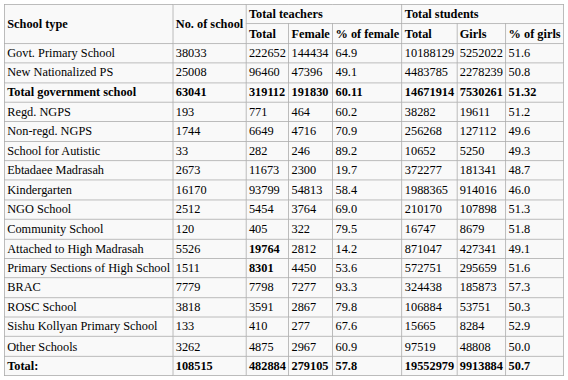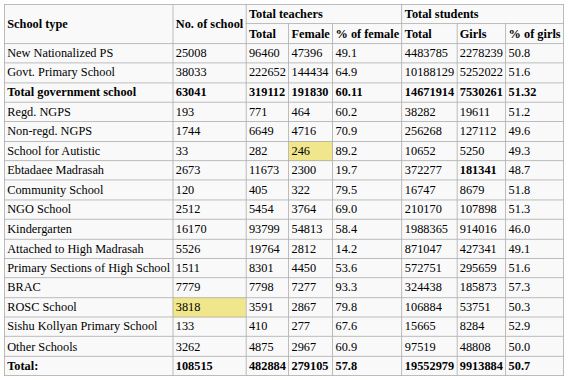 <table class="wikitable">
 <tr>
 <td rowspan="2"><strong>School type</strong></td>
 <td rowspan="2"><strong>No. of school</strong></td>
 <td colspan="3"><strong>Total teachers</strong></td>
 <td colspan="3"><strong>Total students</strong></td>
 </tr>
 <tr>
 <td><strong>Total</strong></td>
 <td><strong>Female</strong></td>
 <td><strong>% of female</strong></td>
 <td><strong>Total</strong></td>
 <td><strong>Girls</strong></td>
 <td><strong>% of girls</strong></td>
 </tr>
 <tr>
+<td>New Nationalized PS</td>
+<td>25008</td>
+<td>96460</td>
+<td>47396</td>
+<td>49.1</td>
+<td>4483785</td>
+<td>2278239</td>
+<td>50.8</td>
+</tr>
+<tr>
 <td>Govt. Primary School</td>
 <td>38033</td>
 <td>222652</td>
 <td>144434</td>
 <td>64.9</td>
 <td>10188129</td>
 <td>5252022</td>
 <td>51.6</td>
-</tr>
-<tr>
-<td>New Nationalized PS</td>
-<td>25008</td>
-<td>96460</td>
-<td>47396</td>
-<td>49.1</td>
-<td>4483785</td>
-<td>2278239</td>
-<td>50.8</td>
 </tr>
 <tr>
 <td><strong>Total government school</strong></td>
 <td><strong>63041</strong></td>
 <td><strong>319112</strong></td>
 <td><strong>191830</strong></td>
 <td><strong>60.11</strong></td>
 <td><strong>14671914</strong></td>
 <td><strong>7530261</strong></td>
 <td><strong>51.32</strong></td>
 </tr>
 <tr>
 <td>Regd. NGPS</td>
 <td>193</td>
 <td>771</td>
 <td>464</td>
 <td>60.2</td>
 <td>38282</td>
 <td>19611</td>
 <td>51.2</td>
 </tr>
 <tr>
 <td>Non-regd. NGPS</td>
 <td>1744</td>
 <td>6649</td>
 <td>4716</td>
 <td>70.9</td>
 <td>256268</td>
 <td>127112</td>
 <td>49.6</td>
 </tr>
 <tr>
 <td>School for Autistic</td>
 <td>33</td>
 <td>282</td>
-<td>246</td>
+<td style="background: khaki;">246</td>
 <td>89.2</td>
 <td>10652</td>
 <td>5250</td>
 <td>49.3</td>
 </tr>
 <tr>
 <td>Ebtadaee Madrasah</td>
 <td>2673</td>
 <td>11673</td>
 <td>2300</td>
 <td>19.7</td>
 <td>372277</td>
-<td>181341</td>
+<td><strong>181341</strong></td>
 <td>48.7</td>
+</tr>
+<tr>
+<td>Community School</td>
+<td>120</td>
+<td>405</td>
+<td>322</td>
+<td>79.5</td>
+<td>16747</td>
+<td>8679</td>
+<td>51.8</td>
+</tr>
+<tr>
+<td>NGO School</td>
+<td>2512</td>
+<td>5454</td>
+<td>3764</td>
+<td>69.0</td>
+<td>210170</td>
+<td>107898</td>
+<td>51.3</td>
 </tr>
 <tr>
 <td>Kindergarten</td>
 <td>16170</td>
 <td>93799</td>
 <td>54813</td>
 <td>58.4</td>
 <td>1988365</td>
 <td>914016</td>
 <td>46.0</td>
 </tr>
 <tr>
-<td>NGO School</td>
-<td>2512</td>
-<td>5454</td>
-<td>3764</td>
-<td>69.0</td>
-<td>210170</td>
-<td>107898</td>
-<td>51.3</td>
-</tr>
-<tr>
-<td>Community School</td>
-<td>120</td>
-<td>405</td>
-<td>322</td>
-<td>79.5</td>
-<td>16747</td>
-<td>8679</td>
-<td>51.8</td>
-</tr>
-<tr>
 <td>Attached to High Madrasah</td>
 <td>5526</td>
-<td><strong>19764</strong></td>
+<td>19764</td>
 <td>2812</td>
 <td>14.2</td>
 <td>871047</td>
 <td>427341</td>
 <td>49.1</td>
 </tr>
 <tr>
 <td>Primary Sections of High School</td>
 <td>1511</td>
-<td><strong>8301</strong></td>
+<td>8301</td>
 <td>4450</td>
 <td>53.6</td>
 <td>572751</td>
 <td>295659</td>
 <td>51.6</td>
 </tr>
 <tr>
 <td>BRAC</td>
 <td>7779</td>
 <td>7798</td>
 <td>7277</td>
 <td>93.3</td>
 <td>324438</td>
 <td>185873</td>
 <td>57.3</td>
 </tr>
 <tr>
 <td>ROSC School</td>
-<td>3818</td>
+<td style="background: khaki;">3818</td>
 <td>3591</td>
 <td>2867</td>
 <td>79.8</td>
 <td>106884</td>
 <td>53751</td>
 <td>50.3</td>
 </tr>
 <tr>
 <td>Sishu Kollyan Primary School</td>
 <td>133</td>
 <td>410</td>
 <td>277</td>
 <td>67.6</td>
 <td>15665</td>
 <td>8284</td>
 <td>52.9</td>
 </tr>
 <tr>
 <td>Other Schools</td>
 <td>3262</td>
 <td>4875</td>
 <td>2967</td>
 <td>60.9</td>
 <td>97519</td>
 <td>48808</td>
 <td>50.0</td>
 </tr>
 <tr>
 <td><strong>Total:</strong></td>
 <td><strong>108515</strong></td>
 <td><strong>482884</strong></td>
 <td><strong>279105</strong></td>
 <td><strong>57.8</strong></td>
 <td><strong>19552979</strong></td>
 <td><strong>9913884</strong></td>
 <td><strong>50.7</strong></td>
 </tr>
 </table>
